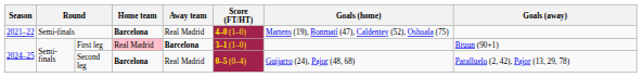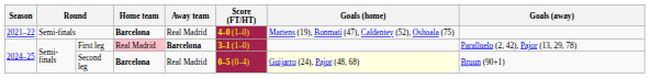 <table class="wikitable" style="width:100%; margin:0 left; font-size: 11px">
 <tr>
 <th width="5%">Season</th>
 <th colspan="2" style="width:12%;">Round</th>
 <th width="8%">Home team</th>
 <th width="8%">Away team</th>
 <th width="8%">Score (FT/HT)</th>
 <th style="width:30%;">Goals (home)</th>
 <th width="30">Goals (away)</th>
 </tr>
 <tr>
 <td><a href='#'>2021–22</a></td>
 <td colspan="2">Semi-finals</td>
 <td><strong>Barcelona</strong></td>
 <td>Real Madrid</td>
 <td style="color:#fff000; background:#A2214B"><strong>4–0</strong> (1–0)</td>
 <td><a href='#'>Martens</a> (19), <a href='#'>Bonmatí</a> (47), <a href='#'>Caldentey</a> (52), <a href='#'>Oshoala</a> (75)</td>
 <td></td>
 </tr>
 <tr>
 <td rowspan="2"><a href='#'>2024–25</a></td>
 <td rowspan="2">Semi-finals</td>
 <td>First leg</td>
 <td style="background: pink;">Real Madrid</td>
 <td><strong>Barcelona</strong></td>
 <td style="color:#fff000; background:#A2214B"><strong>3–1</strong> (1–0)</td>
 <td></td>
-<td><a href='#'>Bruun</a> (90+1)</td>
+<td><a href='#'>Paralluelo</a> (2, 42), <a href='#'>Pajor</a> (13, 29, 78)</td>
 </tr>
 <tr>
 <td>Second leg</td>
 <td><strong>Barcelona</strong></td>
 <td>Real Madrid</td>
 <td style="color:#fff000; background:#A2214B"><strong>0–5</strong> (0–4)</td>
-<td><a href='#'>Guijarro</a> (24), <a href='#'>Pajor</a> (48, 68)</td>
-<td><a href='#'>Paralluelo</a> (2, 42), <a href='#'>Pajor</a> (13, 29, 78)</td>
+<td style="background: lightyellow;"><a href='#'>Guijarro</a> (24), <a href='#'>Pajor</a> (48, 68)</td>
+<td><a href='#'>Bruun</a> (90+1)</td>
 </tr>
 </table>
